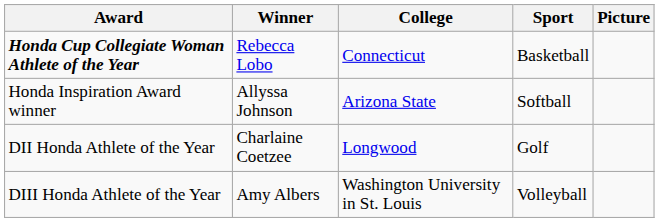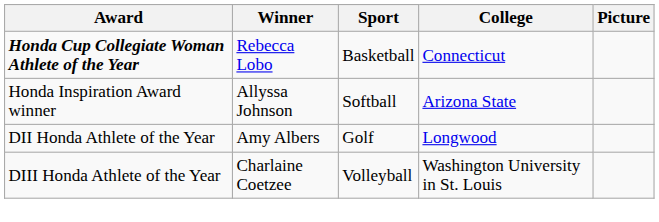 <table class="wikitable">
 <tr>
 <th>Award</th>
 <th>Winner</th>
+<th>Sport</th>
 <th>College</th>
-<th>Sport</th>
 <th>Picture</th>
 </tr>
 <tr>
 <td><strong><em>Honda Cup<strong> Collegiate Woman Athlete of the Year<em></td>
 <td><a href='#'>Rebecca Lobo</a></td>
+<td>Basketball</td>
 <td><a href='#'>Connecticut</a></td>
-<td>Basketball</td>
 <td></td>
 </tr>
 <tr>
 <td></em>Honda Inspiration Award winner<em></td>
 <td>Allyssa Johnson</td>
+<td>Softball</td>
 <td><a href='#'>Arizona State</a></td>
-<td>Softball</td>
 <td></td>
 </tr>
 <tr>
 <td></em>DII Honda Athlete of the Year<em></td>
-<td>Charlaine Coetzee</td>
+<td>Amy Albers</td>
+<td>Golf</td>
 <td><a href='#'>Longwood</a></td>
-<td>Golf</td>
 <td></td>
 </tr>
 <tr>
 <td></em>DIII Honda Athlete of the Year<em></td>
-<td>Amy Albers</td>
+<td>Charlaine Coetzee</td>
+<td>Volleyball</td>
 <td>Washington University in St. Louis</td>
-<td>Volleyball</td>
 <td></td>
 </tr>
 </table>
